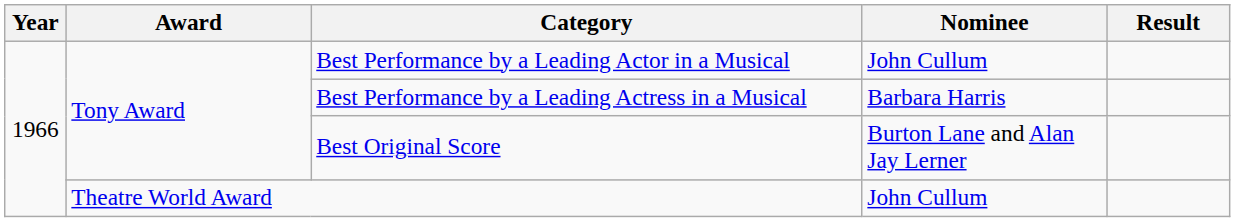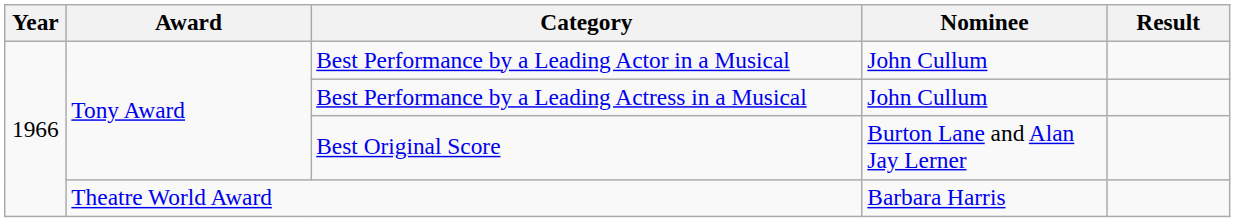 <table class="wikitable" style="width:95%;">
 <tr>
 <th style="width:5%;">Year</th>
 <th style="width:20%;">Award</th>
 <th style="width:45%;">Category</th>
 <th style="width:20%;">Nominee</th>
 <th style="width:10%;">Result</th>
 </tr>
 <tr>
 <td rowspan="4" style="text-align:center;">1966</td>
 <td rowspan="3"><a href='#'>Tony Award</a></td>
 <td><a href='#'>Best Performance by a Leading Actor in a Musical</a></td>
 <td><a href='#'>John Cullum</a></td>
 <td></td>
 </tr>
 <tr>
 <td><a href='#'>Best Performance by a Leading Actress in a Musical</a></td>
-<td><a href='#'>Barbara Harris</a></td>
+<td><a href='#'>John Cullum</a></td>
 <td></td>
 </tr>
 <tr>
 <td><a href='#'>Best Original Score</a></td>
 <td><a href='#'>Burton Lane</a> and <a href='#'>Alan Jay Lerner</a></td>
 <td></td>
 </tr>
 <tr>
 <td colspan="2"><a href='#'>Theatre World Award</a></td>
-<td><a href='#'>John Cullum</a></td>
+<td><a href='#'>Barbara Harris</a></td>
 <td></td>
 </tr>
 </table>
